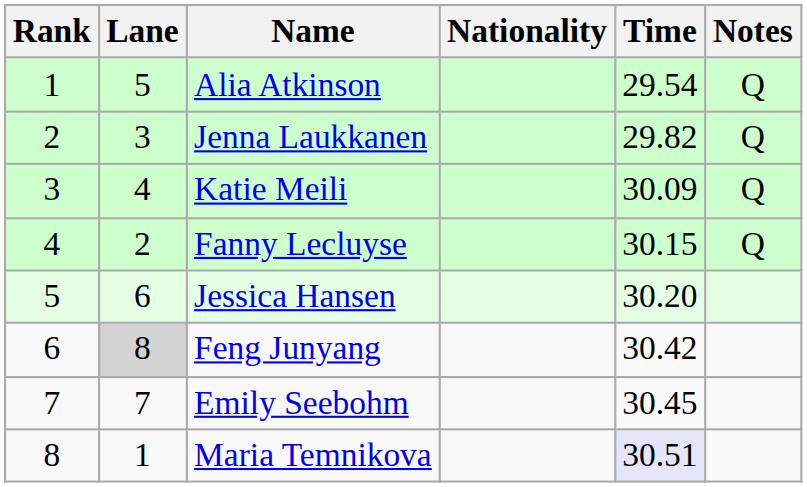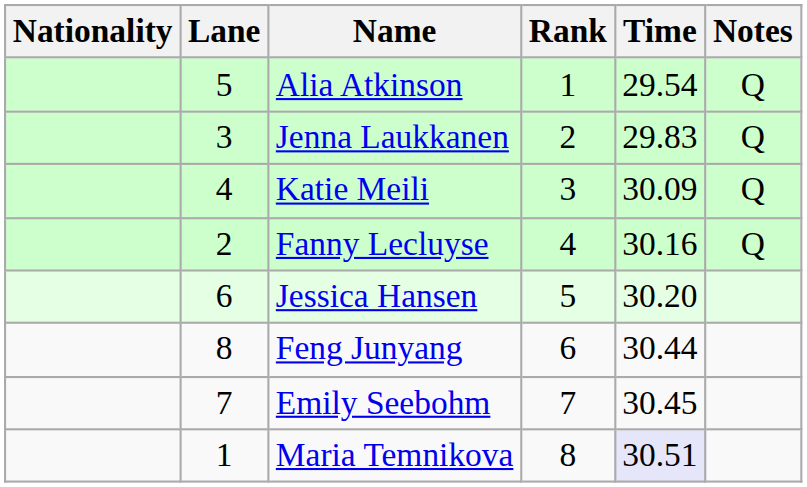 <table class="wikitable sortable" style="text-align:center">
 <tr>
-<th>Rank</th>
+<th>Nationality</th>
 <th>Lane</th>
 <th>Name</th>
-<th>Nationality</th>
+<th>Rank</th>
 <th>Time</th>
 <th>Notes</th>
 </tr>
 <tr bgcolor=ccffcc>
-<td>1</td>
+<td align=left></td>
 <td>5</td>
 <td align=left><a href='#'>Alia Atkinson</a></td>
-<td align=left></td>
+<td>1</td>
 <td>29.54</td>
 <td>Q</td>
 </tr>
 <tr bgcolor=ccffcc>
-<td>2</td>
+<td align=left></td>
 <td>3</td>
 <td align=left><a href='#'>Jenna Laukkanen</a></td>
-<td align=left></td>
-<td>29.82</td>
+<td>2</td>
+<td>29.83</td>
 <td>Q</td>
 </tr>
 <tr bgcolor=ccffcc>
-<td>3</td>
+<td align=left></td>
 <td>4</td>
 <td align=left><a href='#'>Katie Meili</a></td>
-<td align=left></td>
+<td>3</td>
 <td>30.09</td>
 <td>Q</td>
 </tr>
 <tr bgcolor=ccffcc>
-<td>4</td>
+<td align=left></td>
 <td>2</td>
 <td align=left><a href='#'>Fanny Lecluyse</a></td>
-<td align=left></td>
-<td>30.15</td>
+<td>4</td>
+<td>30.16</td>
 <td>Q</td>
 </tr>
 <tr bgcolor=e5ffe5>
-<td>5</td>
+<td align=left></td>
 <td>6</td>
 <td align=left><a href='#'>Jessica Hansen</a></td>
-<td align=left></td>
+<td>5</td>
 <td>30.20</td>
 <td></td>
 </tr>
 <tr>
+<td align=left></td>
+<td>8</td>
+<td align=left><a href='#'>Feng Junyang</a></td>
 <td>6</td>
-<td style="background: lightgrey;">8</td>
-<td align=left><a href='#'>Feng Junyang</a></td>
-<td align=left></td>
-<td>30.42</td>
+<td>30.44</td>
 <td></td>
 </tr>
 <tr>
-<td>7</td>
+<td align=left></td>
 <td>7</td>
 <td align=left><a href='#'>Emily Seebohm</a></td>
-<td align=left></td>
+<td>7</td>
 <td>30.45</td>
 <td></td>
 </tr>
 <tr>
-<td>8</td>
+<td align=left></td>
 <td>1</td>
 <td align=left><a href='#'>Maria Temnikova</a></td>
-<td align=left></td>
+<td>8</td>
 <td style="background: lavender;">30.51</td>
 <td></td>
 </tr>
 </table>
